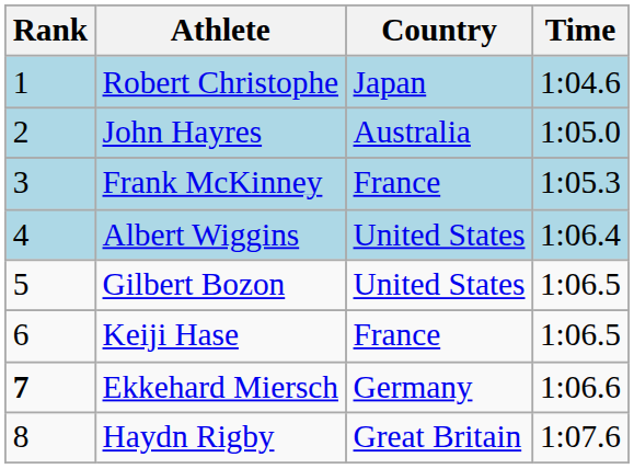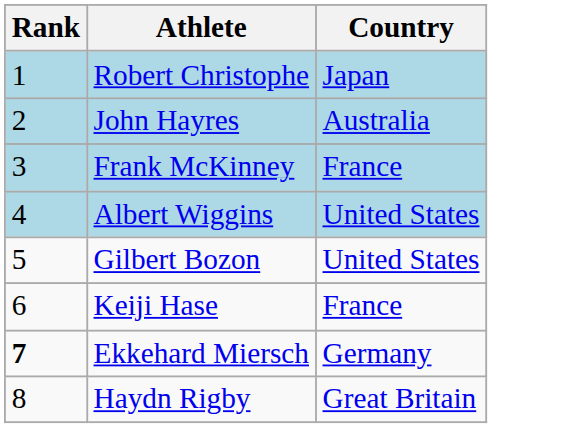 <table class="wikitable">
 <tr>
 <th>Rank</th>
 <th>Athlete</th>
 <th>Country</th>
-<th>Time</th>
 </tr>
 <tr bgcolor=lightblue>
 <td>1</td>
 <td><a href='#'>Robert Christophe</a></td>
 <td><a href='#'>Japan</a></td>
-<td>1:04.6</td>
 </tr>
 <tr bgcolor=lightblue>
 <td>2</td>
 <td><a href='#'>John Hayres</a></td>
 <td><a href='#'>Australia</a></td>
-<td>1:05.0</td>
 </tr>
 <tr bgcolor=lightblue>
 <td>3</td>
 <td><a href='#'>Frank McKinney</a></td>
 <td><a href='#'>France</a></td>
-<td>1:05.3</td>
 </tr>
 <tr bgcolor=lightblue>
 <td>4</td>
 <td><a href='#'>Albert Wiggins</a></td>
 <td><a href='#'>United States</a></td>
-<td>1:06.4</td>
 </tr>
 <tr>
 <td>5</td>
 <td><a href='#'>Gilbert Bozon</a></td>
 <td><a href='#'>United States</a></td>
-<td>1:06.5</td>
 </tr>
 <tr>
 <td>6</td>
 <td><a href='#'>Keiji Hase</a></td>
 <td><a href='#'>France</a></td>
-<td>1:06.5</td>
 </tr>
 <tr>
 <td><strong>7</strong></td>
 <td><a href='#'>Ekkehard Miersch</a></td>
 <td><a href='#'>Germany</a></td>
-<td>1:06.6</td>
 </tr>
 <tr>
 <td>8</td>
 <td><a href='#'>Haydn Rigby</a></td>
 <td><a href='#'>Great Britain</a></td>
-<td>1:07.6</td>
 </tr>
 </table>
